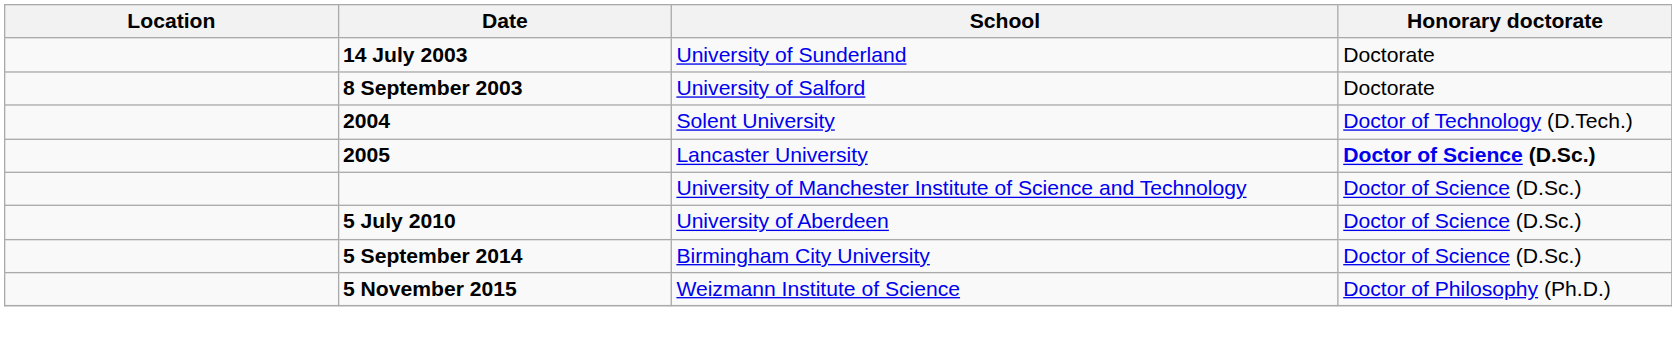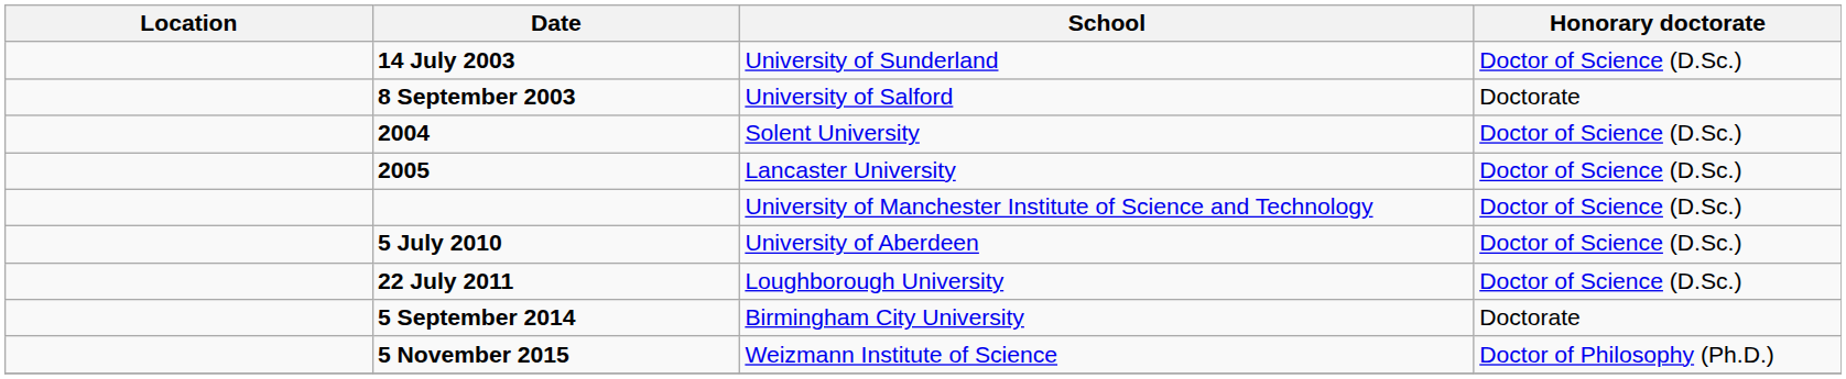 <table class="wikitable" style="width:100%;">
 <tr>
 <th style="width:20%;">Location</th>
 <th style="width:20%;">Date</th>
 <th style="width:40%;">School</th>
 <th style="width:20%;">Honorary doctorate</th>
 </tr>
 <tr>
 <td></td>
 <td><strong>14 July 2003</strong></td>
 <td><a href='#'>University of Sunderland</a></td>
-<td>Doctorate </td>
+<td><a href='#'>Doctor of Science</a> (D.Sc.)  </td>
 </tr>
 <tr>
 <td></td>
 <td><strong>8 September 2003</strong></td>
 <td><a href='#'>University of Salford</a></td>
 <td>Doctorate  </td>
 </tr>
 <tr>
 <td></td>
 <td><strong>2004</strong></td>
 <td><a href='#'>Solent University</a></td>
-<td><a href='#'>Doctor of Technology</a> (D.Tech.)  </td>
+<td><a href='#'>Doctor of Science</a> (D.Sc.)  </td>
 </tr>
 <tr>
 <td></td>
 <td><strong>2005</strong></td>
 <td><a href='#'>Lancaster University</a></td>
-<td><strong><a href='#'>Doctor of Science</a> (D.Sc.)  </strong></td>
+<td><a href='#'>Doctor of Science</a> (D.Sc.)  </td>
 </tr>
 <tr>
 <td></td>
 <td></td>
 <td><a href='#'>University of Manchester Institute of Science and Technology</a></td>
 <td><a href='#'>Doctor of Science</a> (D.Sc.)   </td>
 </tr>
 <tr>
 <td></td>
 <td><strong>5 July 2010</strong></td>
 <td><a href='#'>University of Aberdeen</a></td>
 <td><a href='#'>Doctor of Science</a> (D.Sc.) </td>
 </tr>
 <tr>
 <td></td>
+<td><strong>22 July 2011</strong></td>
+<td><a href='#'>Loughborough University</a></td>
+<td><a href='#'>Doctor of Science</a> (D.Sc.)   </td>
+</tr>
+<tr>
+<td></td>
 <td><strong>5 September 2014</strong></td>
 <td><a href='#'>Birmingham City University</a></td>
-<td><a href='#'>Doctor of Science</a> (D.Sc.)  </td>
+<td>Doctorate </td>
 </tr>
 <tr>
 <td></td>
 <td><strong>5 November 2015</strong></td>
 <td><a href='#'>Weizmann Institute of Science</a></td>
 <td><a href='#'>Doctor of Philosophy</a> (Ph.D.)  </td>
 </tr>
 <tr>
 </tr>
 </table>
